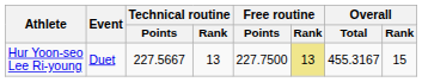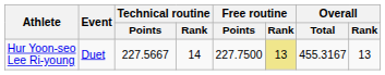 <table class="wikitable" style="font-size:90%">
 <tr>
 <th rowspan="2">Athlete</th>
 <th rowspan="2">Event</th>
 <th colspan=2>Technical routine</th>
 <th colspan=2>Free routine</th>
 <th colspan=2>Overall</th>
 </tr>
 <tr style="font-size:95%">
 <th>Points</th>
 <th>Rank</th>
 <th>Points</th>
 <th>Rank</th>
 <th>Total</th>
 <th>Rank</th>
 </tr>
 <tr align=center>
 <td align=left><a href='#'>Hur Yoon-seo</a><br><a href='#'>Lee Ri-young</a></td>
 <td align=left><a href='#'>Duet</a></td>
 <td>227.5667</td>
-<td>13</td>
+<td>14</td>
 <td>227.7500</td>
 <td style="background: khaki;">13</td>
 <td>455.3167</td>
-<td>15</td>
+<td>13</td>
 </tr>
 </table>
